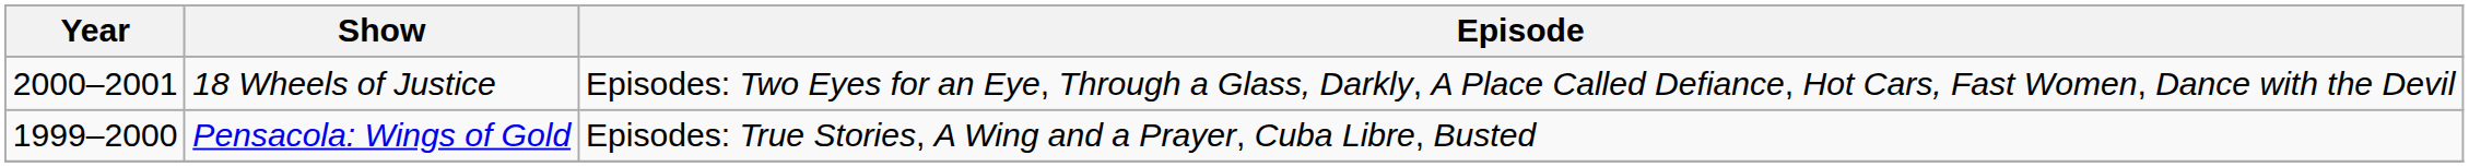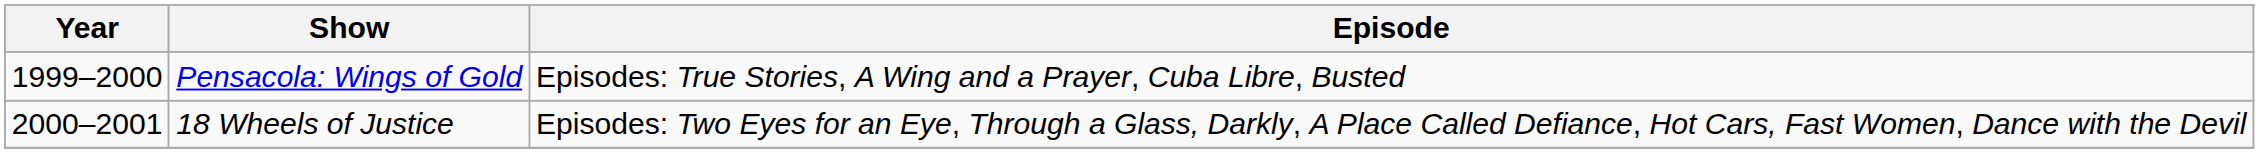 <table class="wikitable">
 <tr style="background:#b0c4de; text-align:center;">
 <th>Year</th>
 <th>Show</th>
 <th>Episode</th>
 </tr>
 <tr>
+<td>1999–2000</td>
+<td><em><a href='#'>Pensacola: Wings of Gold</a></em></td>
+<td>Episodes: <em>True Stories</em>, <em>A Wing and a Prayer</em>, <em>Cuba Libre</em>, <em>Busted</em></td>
+</tr>
+<tr>
 <td>2000–2001</td>
 <td><em>18 Wheels of Justice</em></td>
 <td>Episodes: <em>Two Eyes for an Eye</em>, <em>Through a Glass, Darkly</em>, <em>A Place Called Defiance</em>, <em>Hot Cars, Fast Women</em>, <em>Dance with the Devil</em></td>
 </tr>
 <tr>
-<td>1999–2000</td>
-<td><em><a href='#'>Pensacola: Wings of Gold</a></em></td>
-<td>Episodes: <em>True Stories</em>, <em>A Wing and a Prayer</em>, <em>Cuba Libre</em>, <em>Busted</em></td>
-</tr>
-<tr>
 </tr>
 </table>
